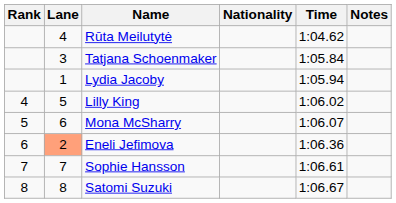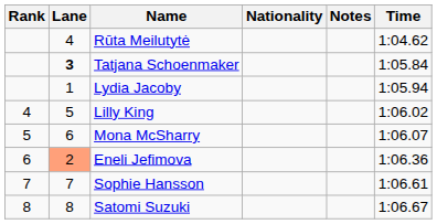 <table class="wikitable sortable" style="text-align:center">
 <tr>
 <th>Rank</th>
 <th>Lane</th>
 <th>Name</th>
 <th>Nationality</th>
+<th>Notes</th>
 <th>Time</th>
-<th>Notes</th>
 </tr>
 <tr>
 <td></td>
 <td>4</td>
 <td align=left><a href='#'>Rūta Meilutytė</a></td>
 <td align=left></td>
+<td></td>
 <td>1:04.62</td>
-<td></td>
 </tr>
 <tr>
 <td></td>
-<td>3</td>
+<td><strong>3</strong></td>
 <td align=left><a href='#'>Tatjana Schoenmaker</a></td>
 <td align=left></td>
+<td></td>
 <td>1:05.84</td>
-<td></td>
 </tr>
 <tr>
 <td></td>
 <td>1</td>
 <td align=left><a href='#'>Lydia Jacoby</a></td>
 <td align=left></td>
+<td></td>
 <td>1:05.94</td>
-<td></td>
 </tr>
 <tr>
 <td>4</td>
 <td>5</td>
 <td align=left><a href='#'>Lilly King</a></td>
 <td align=left></td>
+<td></td>
 <td>1:06.02</td>
-<td></td>
 </tr>
 <tr>
 <td>5</td>
 <td>6</td>
 <td align=left><a href='#'>Mona McSharry</a></td>
 <td align=left></td>
+<td></td>
 <td>1:06.07</td>
-<td></td>
 </tr>
 <tr>
 <td>6</td>
 <td style="background: lightsalmon;">2</td>
 <td align=left><a href='#'>Eneli Jefimova</a></td>
 <td align=left></td>
+<td></td>
 <td>1:06.36</td>
-<td></td>
 </tr>
 <tr>
 <td>7</td>
 <td>7</td>
 <td align=left><a href='#'>Sophie Hansson</a></td>
 <td align=left></td>
+<td></td>
 <td>1:06.61</td>
-<td></td>
 </tr>
 <tr>
 <td>8</td>
 <td>8</td>
 <td align=left><a href='#'>Satomi Suzuki</a></td>
 <td align=left></td>
+<td></td>
 <td>1:06.67</td>
-<td></td>
 </tr>
 </table>
